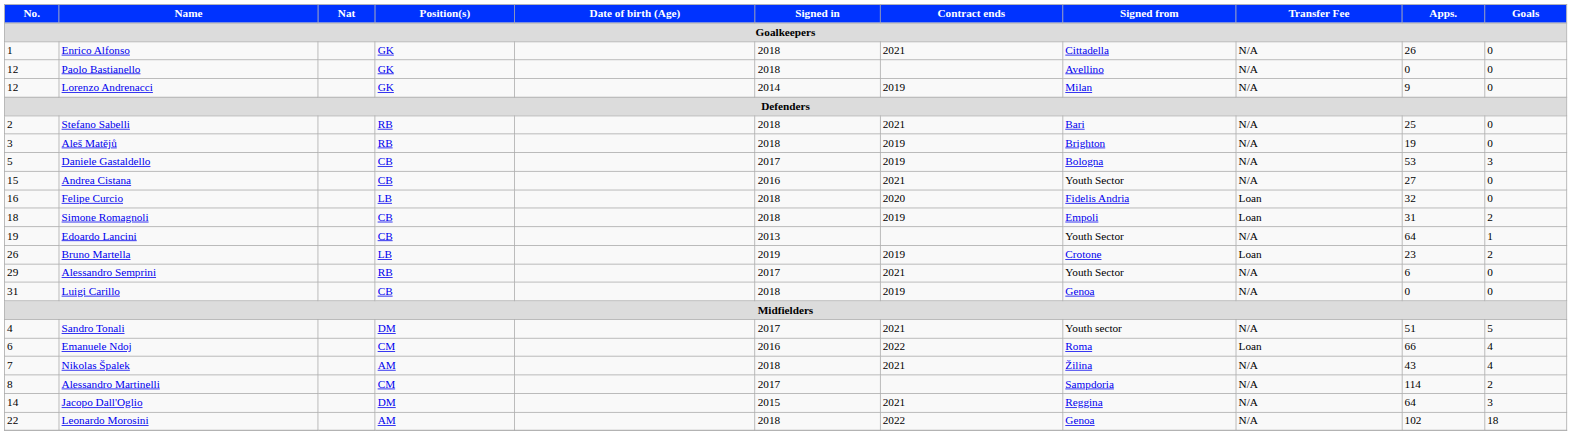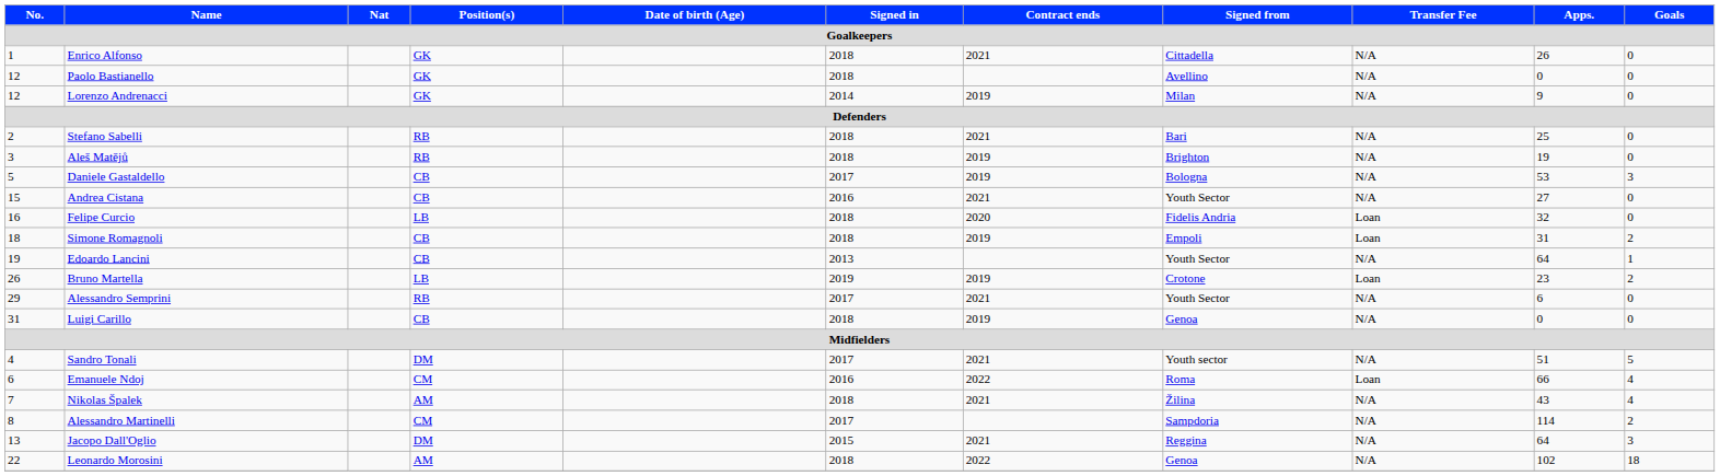 <table class="wikitable" style="text-align:left; font-size:90%; width:101%;">
 <tr>
 <th style="background:#0033FF; color:white; text-align:center;">No.</th>
 <th style="background:#0033FF; color:white; text-align:center;">Name</th>
 <th style="background:#0033FF; color:white; text-align:center;">Nat</th>
 <th style="background:#0033FF; color:white; text-align:center;">Position(s)</th>
 <th style="background:#0033FF; color:white; text-align:center;">Date of birth (Age)</th>
 <th style="background:#0033FF; color:white; text-align:center;">Signed in</th>
 <th style="background:#0033FF; color:white; text-align:center;">Contract ends</th>
 <th style="background:#0033FF; color:white; text-align:center;">Signed from</th>
 <th style="background:#0033FF; color:white; text-align:center;">Transfer Fee</th>
 <th style="background:#0033FF; color:white; text-align:center;">Apps.</th>
 <th style="background:#0033FF; color:white; text-align:center;">Goals</th>
 </tr>
 <tr>
 <th colspan=11 style="background:#dcdcdc; text-align:center;">Goalkeepers</th>
 </tr>
 <tr>
 <td>1</td>
 <td><a href='#'>Enrico Alfonso</a></td>
 <td></td>
 <td><a href='#'>GK</a></td>
 <td></td>
 <td>2018</td>
 <td>2021</td>
 <td> <a href='#'>Cittadella</a></td>
 <td>N/A</td>
 <td>26</td>
 <td>0</td>
 </tr>
 <tr>
 <td>12</td>
 <td><a href='#'>Paolo Bastianello</a></td>
 <td></td>
 <td><a href='#'>GK</a></td>
 <td></td>
 <td>2018</td>
 <td></td>
 <td> <a href='#'>Avellino</a></td>
 <td>N/A</td>
 <td>0</td>
 <td>0</td>
 </tr>
 <tr>
 <td>12</td>
 <td><a href='#'>Lorenzo Andrenacci</a></td>
 <td></td>
 <td><a href='#'>GK</a></td>
 <td></td>
 <td>2014</td>
 <td>2019</td>
 <td> <a href='#'>Milan</a></td>
 <td>N/A</td>
 <td>9</td>
 <td>0</td>
 </tr>
 <tr>
 <th colspan=11 style="background:#dcdcdc; text-align:center;">Defenders</th>
 </tr>
 <tr>
 <td>2</td>
 <td><a href='#'>Stefano Sabelli</a></td>
 <td></td>
 <td><a href='#'>RB</a></td>
 <td></td>
 <td>2018</td>
 <td>2021</td>
 <td> <a href='#'>Bari</a></td>
 <td>N/A</td>
 <td>25</td>
 <td>0</td>
 </tr>
 <tr>
 <td>3</td>
 <td><a href='#'>Aleš Matějů</a></td>
 <td></td>
 <td><a href='#'>RB</a></td>
 <td></td>
 <td>2018</td>
 <td>2019</td>
 <td><a href='#'>Brighton</a></td>
 <td>N/A</td>
 <td>19</td>
 <td>0</td>
 </tr>
 <tr>
 <td>5</td>
 <td><a href='#'>Daniele Gastaldello</a></td>
 <td></td>
 <td><a href='#'>CB</a></td>
 <td></td>
 <td>2017</td>
 <td>2019</td>
 <td><a href='#'>Bologna</a></td>
 <td>N/A</td>
 <td>53</td>
 <td>3</td>
 </tr>
 <tr>
 <td>15</td>
 <td><a href='#'>Andrea Cistana</a></td>
 <td></td>
 <td><a href='#'>CB</a></td>
 <td></td>
 <td>2016</td>
 <td>2021</td>
 <td> Youth Sector</td>
 <td>N/A</td>
 <td>27</td>
 <td>0</td>
 </tr>
 <tr>
 <td>16</td>
 <td><a href='#'>Felipe Curcio</a></td>
 <td></td>
 <td><a href='#'>LB</a></td>
 <td></td>
 <td>2018</td>
 <td>2020</td>
 <td><a href='#'>Fidelis Andria</a></td>
 <td>Loan</td>
 <td>32</td>
 <td>0</td>
 </tr>
 <tr>
 <td>18</td>
 <td><a href='#'>Simone Romagnoli</a></td>
 <td></td>
 <td><a href='#'>CB</a></td>
 <td></td>
 <td>2018</td>
 <td>2019</td>
 <td><a href='#'>Empoli</a></td>
 <td>Loan</td>
 <td>31</td>
 <td>2</td>
 </tr>
 <tr>
 <td>19</td>
 <td><a href='#'>Edoardo Lancini</a></td>
 <td></td>
 <td><a href='#'>CB</a></td>
 <td></td>
 <td>2013</td>
 <td></td>
 <td>Youth Sector</td>
 <td>N/A</td>
 <td>64</td>
 <td>1</td>
 </tr>
 <tr>
 <td>26</td>
 <td><a href='#'>Bruno Martella</a></td>
 <td></td>
 <td><a href='#'>LB</a></td>
 <td></td>
 <td>2019</td>
 <td>2019</td>
 <td><a href='#'>Crotone</a></td>
 <td>Loan</td>
 <td>23</td>
 <td>2</td>
 </tr>
 <tr>
 <td>29</td>
 <td><a href='#'>Alessandro Semprini</a></td>
 <td></td>
 <td><a href='#'>RB</a></td>
 <td></td>
 <td>2017</td>
 <td>2021</td>
 <td>Youth Sector</td>
 <td>N/A</td>
 <td>6</td>
 <td>0</td>
 </tr>
 <tr>
 <td>31</td>
 <td><a href='#'>Luigi Carillo</a></td>
 <td></td>
 <td><a href='#'>CB</a></td>
 <td></td>
 <td>2018</td>
 <td>2019</td>
 <td><a href='#'>Genoa</a></td>
 <td>N/A</td>
 <td>0</td>
 <td>0</td>
 </tr>
 <tr>
 <th colspan=11 style="background:#dcdcdc; text-align:center;">Midfielders</th>
 </tr>
 <tr>
 <td>4</td>
 <td><a href='#'>Sandro Tonali</a></td>
 <td></td>
 <td><a href='#'>DM</a></td>
 <td></td>
 <td>2017</td>
 <td>2021</td>
 <td>Youth sector</td>
 <td>N/A</td>
 <td>51</td>
 <td>5</td>
 </tr>
 <tr>
 <td>6</td>
 <td><a href='#'>Emanuele Ndoj</a></td>
 <td></td>
 <td><a href='#'>CM</a></td>
 <td></td>
 <td>2016</td>
 <td>2022</td>
 <td><a href='#'>Roma</a></td>
 <td>Loan</td>
 <td>66</td>
 <td>4</td>
 </tr>
 <tr>
 <td>7</td>
 <td><a href='#'>Nikolas Špalek</a></td>
 <td></td>
 <td><a href='#'>AM</a></td>
 <td></td>
 <td>2018</td>
 <td>2021</td>
 <td><a href='#'>Žilina</a></td>
 <td>N/A</td>
 <td>43</td>
 <td>4</td>
 </tr>
 <tr>
 <td>8</td>
 <td><a href='#'>Alessandro Martinelli</a></td>
 <td></td>
 <td><a href='#'>CM</a></td>
 <td></td>
 <td>2017</td>
 <td></td>
 <td><a href='#'>Sampdoria</a></td>
 <td>N/A</td>
 <td>114</td>
 <td>2</td>
 </tr>
 <tr>
-<td>14</td>
+<td>13</td>
 <td><a href='#'>Jacopo Dall'Oglio</a></td>
 <td></td>
 <td><a href='#'>DM</a></td>
 <td></td>
 <td>2015</td>
 <td>2021</td>
 <td><a href='#'>Reggina</a></td>
 <td>N/A</td>
 <td>64</td>
 <td>3</td>
 </tr>
 <tr>
 <td>22</td>
 <td><a href='#'>Leonardo Morosini</a></td>
 <td></td>
 <td><a href='#'>AM</a></td>
 <td></td>
 <td>2018</td>
 <td>2022</td>
 <td><a href='#'>Genoa</a></td>
 <td>N/A</td>
 <td>102</td>
 <td>18</td>
 </tr>
 <tr>
 </tr>
 </table>
